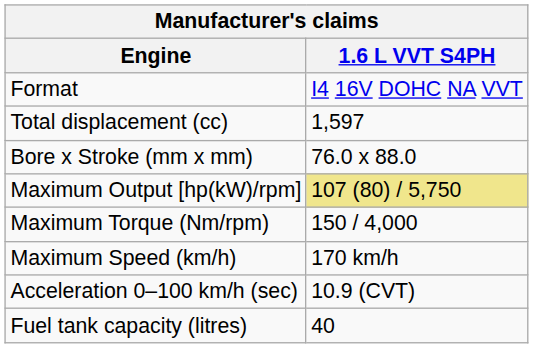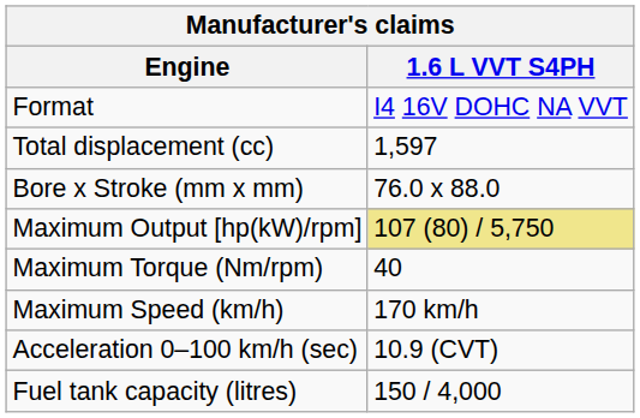 <table class="wikitable" align="right">
 <tr>
 <th align="center" colspan="2">Manufacturer's claims </th>
 </tr>
 <tr>
 <th>Engine</th>
 <th><a href='#'>1.6 L VVT S4PH</a></th>
 </tr>
 <tr>
 <td>Format</td>
 <td><a href='#'>I4</a> <a href='#'>16V</a> <a href='#'>DOHC</a> <a href='#'>NA</a> <a href='#'>VVT</a></td>
 </tr>
 <tr>
 <td>Total displacement (cc)</td>
 <td>1,597</td>
 </tr>
 <tr>
 <td>Bore x Stroke (mm x mm)</td>
 <td>76.0 x 88.0</td>
 </tr>
 <tr>
 <td>Maximum Output [hp(kW)/rpm]</td>
 <td style="background: khaki;">107 (80) / 5,750</td>
 </tr>
 <tr>
 <td>Maximum Torque (Nm/rpm)</td>
-<td>150 / 4,000</td>
+<td>40</td>
 </tr>
 <tr>
 <td>Maximum Speed (km/h)</td>
 <td>170 km/h</td>
 </tr>
 <tr>
 <td>Acceleration 0–100 km/h (sec)</td>
 <td>10.9 (CVT)</td>
 </tr>
 <tr>
 <td>Fuel tank capacity (litres)</td>
-<td>40</td>
+<td>150 / 4,000</td>
 </tr>
 </table>
